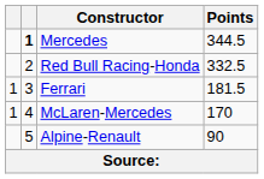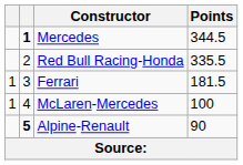 <table class="wikitable" style="font-size: 85%;">
 <tr>
 <th scope="col"></th>
 <th scope="col"></th>
 <th scope="col">Constructor</th>
 <th scope="col">Points</th>
 </tr>
 <tr>
 <td align="left"></td>
 <td align="center"><strong>1</strong></td>
 <td> <a href='#'>Mercedes</a></td>
 <td align="left">344.5</td>
 </tr>
 <tr>
 <td align="left"></td>
 <td align="center">2</td>
 <td> <a href='#'>Red Bull Racing</a>-<a href='#'>Honda</a></td>
-<td align="left">332.5</td>
+<td align="left">335.5</td>
 </tr>
 <tr>
 <td align="left"> 1</td>
 <td align="center">3</td>
 <td> <a href='#'>Ferrari</a></td>
 <td align="left">181.5</td>
 </tr>
 <tr>
 <td align="left"> 1</td>
 <td align="center">4</td>
 <td> <a href='#'>McLaren</a>-<a href='#'>Mercedes</a></td>
-<td align="left">170</td>
+<td align="left">100</td>
 </tr>
 <tr>
 <td align="left"></td>
-<td align="center">5</td>
+<td align="center"><strong>5</strong></td>
 <td> <a href='#'>Alpine</a>-<a href='#'>Renault</a></td>
 <td align="left">90</td>
 </tr>
 <tr>
 <th colspan=4>Source:</th>
 </tr>
 </table>
